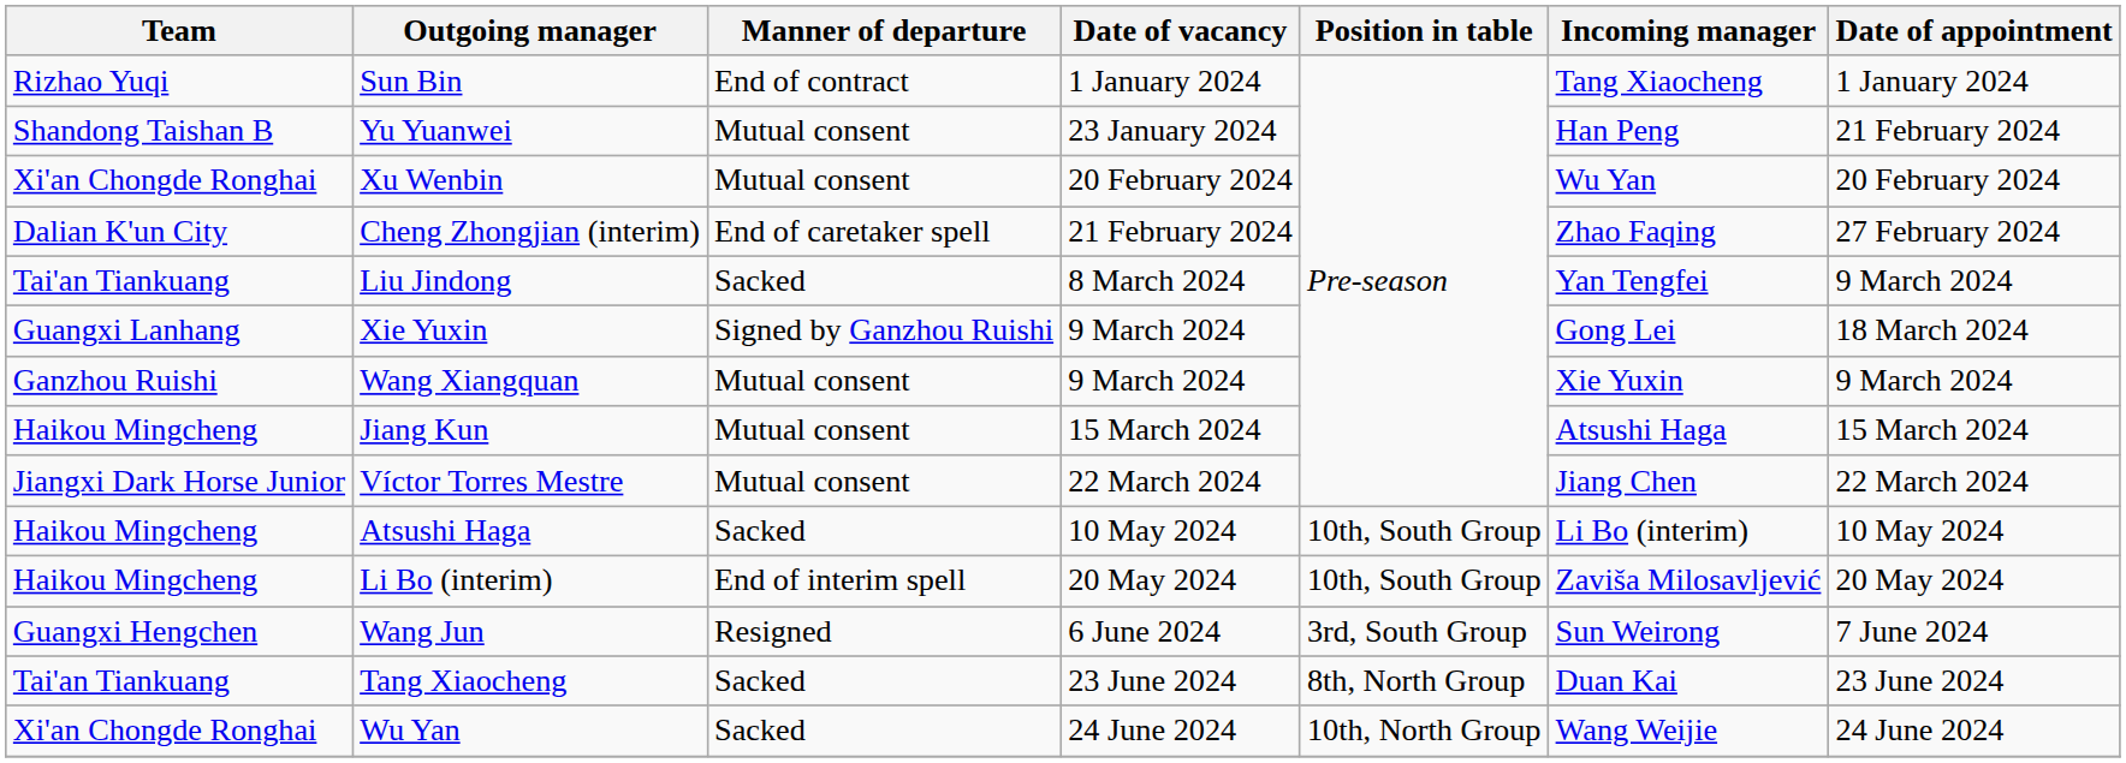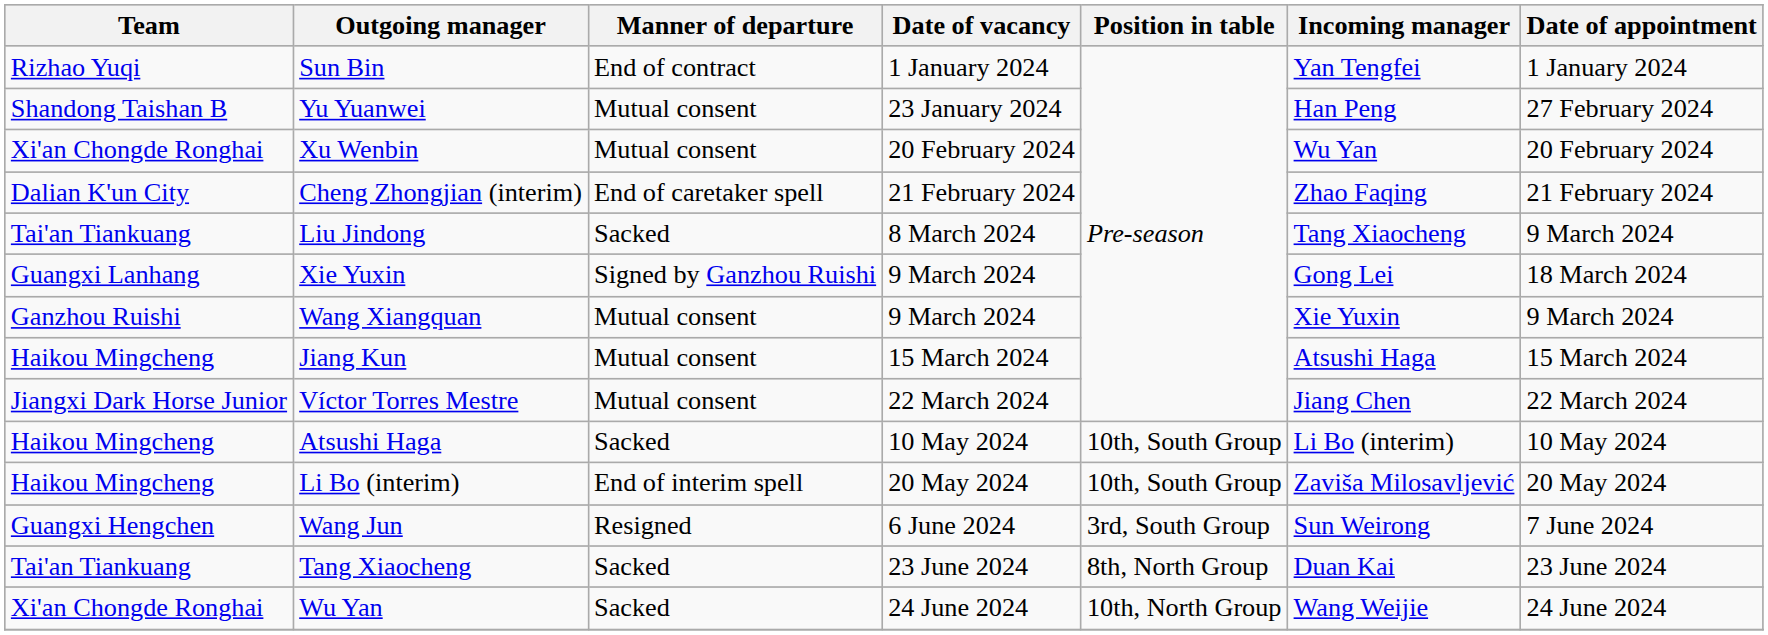 <table class="wikitable">
 <tr>
 <th>Team</th>
 <th>Outgoing manager</th>
 <th>Manner of departure</th>
 <th>Date of vacancy</th>
 <th>Position in table</th>
 <th>Incoming manager</th>
 <th>Date of appointment</th>
 </tr>
 <tr>
 <td><a href='#'>Rizhao Yuqi</a></td>
 <td> <a href='#'>Sun Bin</a></td>
 <td>End of contract</td>
 <td>1 January 2024</td>
 <td rowspan="9"><em>Pre-season</em></td>
-<td> <a href='#'>Tang Xiaocheng</a></td>
+<td> <a href='#'>Yan Tengfei</a></td>
 <td>1 January 2024</td>
 </tr>
 <tr>
 <td><a href='#'>Shandong Taishan B</a></td>
 <td> <a href='#'>Yu Yuanwei</a></td>
 <td>Mutual consent</td>
 <td>23 January 2024</td>
 <td> <a href='#'>Han Peng</a></td>
-<td>21 February 2024</td>
+<td>27 February 2024</td>
 </tr>
 <tr>
 <td><a href='#'>Xi'an Chongde Ronghai</a></td>
 <td> <a href='#'>Xu Wenbin</a></td>
 <td>Mutual consent</td>
 <td>20 February 2024</td>
 <td> <a href='#'>Wu Yan</a></td>
 <td>20 February 2024</td>
 </tr>
 <tr>
 <td><a href='#'>Dalian K'un City</a></td>
 <td> <a href='#'>Cheng Zhongjian</a> (interim)</td>
 <td>End of caretaker spell</td>
 <td>21 February 2024</td>
 <td> <a href='#'>Zhao Faqing</a></td>
-<td>27 February 2024</td>
+<td>21 February 2024</td>
 </tr>
 <tr>
 <td><a href='#'>Tai'an Tiankuang</a></td>
 <td> <a href='#'>Liu Jindong</a></td>
 <td>Sacked</td>
 <td>8 March 2024</td>
-<td> <a href='#'>Yan Tengfei</a></td>
+<td> <a href='#'>Tang Xiaocheng</a></td>
 <td>9 March 2024</td>
 </tr>
 <tr>
 <td><a href='#'>Guangxi Lanhang</a></td>
 <td> <a href='#'>Xie Yuxin</a></td>
 <td>Signed by <a href='#'>Ganzhou Ruishi</a></td>
 <td>9 March 2024</td>
 <td> <a href='#'>Gong Lei</a></td>
 <td>18 March 2024</td>
 </tr>
 <tr>
 <td><a href='#'>Ganzhou Ruishi</a></td>
 <td> <a href='#'>Wang Xiangquan</a></td>
 <td>Mutual consent</td>
 <td>9 March 2024</td>
 <td> <a href='#'>Xie Yuxin</a></td>
 <td>9 March 2024</td>
 </tr>
 <tr>
 <td><a href='#'>Haikou Mingcheng</a></td>
 <td> <a href='#'>Jiang Kun</a></td>
 <td>Mutual consent</td>
 <td>15 March 2024</td>
 <td> <a href='#'>Atsushi Haga</a></td>
 <td>15 March 2024</td>
 </tr>
 <tr>
 <td><a href='#'>Jiangxi Dark Horse Junior</a></td>
 <td> <a href='#'>Víctor Torres Mestre</a></td>
 <td>Mutual consent</td>
 <td>22 March 2024</td>
 <td> <a href='#'>Jiang Chen</a></td>
 <td>22 March 2024</td>
 </tr>
 <tr>
 <td><a href='#'>Haikou Mingcheng</a></td>
 <td> <a href='#'>Atsushi Haga</a></td>
 <td>Sacked</td>
 <td>10 May 2024</td>
 <td>10th, South Group</td>
 <td> <a href='#'>Li Bo</a> (interim)</td>
 <td>10 May 2024</td>
 </tr>
 <tr>
 <td><a href='#'>Haikou Mingcheng</a></td>
 <td> <a href='#'>Li Bo</a> (interim)</td>
 <td>End of interim spell</td>
 <td>20 May 2024</td>
 <td>10th, South Group</td>
 <td> <a href='#'>Zaviša Milosavljević</a></td>
 <td>20 May 2024</td>
 </tr>
 <tr>
 <td><a href='#'>Guangxi Hengchen</a></td>
 <td> <a href='#'>Wang Jun</a></td>
 <td>Resigned</td>
 <td>6 June 2024</td>
 <td>3rd, South Group</td>
 <td> <a href='#'>Sun Weirong</a></td>
 <td>7 June 2024</td>
 </tr>
 <tr>
 <td><a href='#'>Tai'an Tiankuang</a></td>
 <td> <a href='#'>Tang Xiaocheng</a></td>
 <td>Sacked</td>
 <td>23 June 2024</td>
 <td>8th, North Group</td>
 <td> <a href='#'>Duan Kai</a></td>
 <td>23 June 2024</td>
 </tr>
 <tr>
 <td><a href='#'>Xi'an Chongde Ronghai</a></td>
 <td> <a href='#'>Wu Yan</a></td>
 <td>Sacked</td>
 <td>24 June 2024</td>
 <td>10th, North Group</td>
 <td> <a href='#'>Wang Weijie</a></td>
 <td>24 June 2024</td>
 </tr>
 <tr>
 </tr>
 </table>
